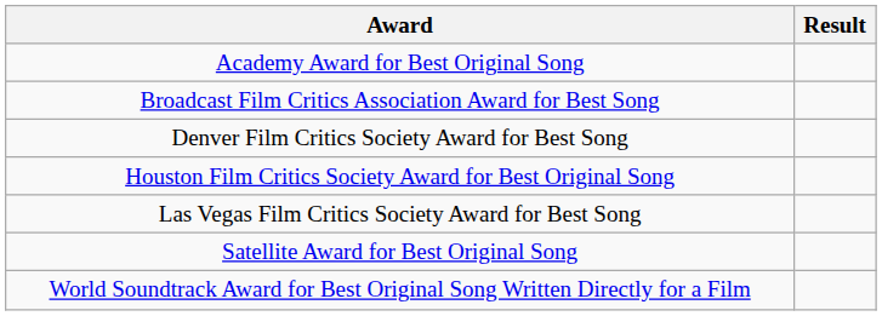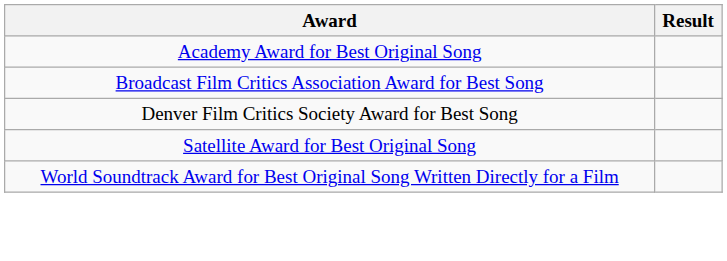 <table class="wikitable" width="65%" cellpadding="5" style="font-size: 95%">
 <tr>
 <th>Award</th>
 <th>Result</th>
 </tr>
 <tr>
 <td style="text-align:center;"><a href='#'>Academy Award for Best Original Song</a></td>
 <td></td>
 </tr>
 <tr>
 <td style="text-align:center;"><a href='#'>Broadcast Film Critics Association Award for Best Song</a></td>
 <td></td>
 </tr>
 <tr>
 <td style="text-align:center;">Denver Film Critics Society Award for Best Song</td>
 <td></td>
 </tr>
 <tr>
-<td style="text-align:center;"><a href='#'>Houston Film Critics Society Award for Best Original Song</a></td>
-<td></td>
-</tr>
-<tr>
-<td style="text-align:center;">Las Vegas Film Critics Society Award for Best Song</td>
-<td></td>
-</tr>
-<tr>
 <td style="text-align:center;"><a href='#'>Satellite Award for Best Original Song</a></td>
 <td></td>
 </tr>
 <tr>
 <td style="text-align:center;"><a href='#'>World Soundtrack Award for Best Original Song Written Directly for a Film</a></td>
 <td></td>
 </tr>
 </table>
